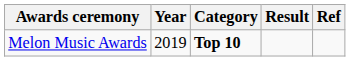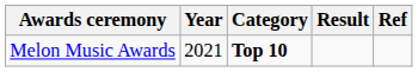 <table class="wikitable">
 <tr>
 <th>Awards ceremony</th>
 <th>Year</th>
 <th>Category</th>
 <th>Result</th>
 <th>Ref</th>
 </tr>
 <tr>
 <td><a href='#'>Melon Music Awards</a></td>
-<td>2019</td>
+<td>2021</td>
 <td><strong>Top 10</strong></td>
 <td></td>
 <td></td>
 </tr>
 </table>
